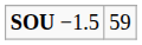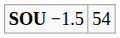 <table class="wikitable">
 <tr align="center">
 </tr>
 <tr align="center">
 <td><strong>SOU</strong> −1.5</td>
-<td>59</td>
+<td>54</td>
 </tr>
 </table>
